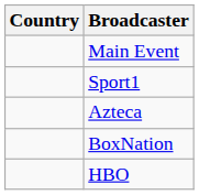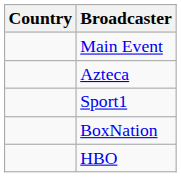 <table class="wikitable">
 <tr>
 <th align=center>Country</th>
 <th align=center>Broadcaster</th>
 </tr>
 <tr>
 <td></td>
 <td><a href='#'>Main Event</a></td>
 </tr>
 <tr>
 <td></td>
-<td><a href='#'>Sport1</a></td>
+<td><a href='#'>Azteca</a></td>
 </tr>
 <tr>
 <td></td>
-<td><a href='#'>Azteca</a></td>
+<td><a href='#'>Sport1</a></td>
 </tr>
 <tr>
 <td></td>
 <td><a href='#'>BoxNation</a></td>
 </tr>
 <tr>
 <td></td>
 <td><a href='#'>HBO</a></td>
 </tr>
 </table>
